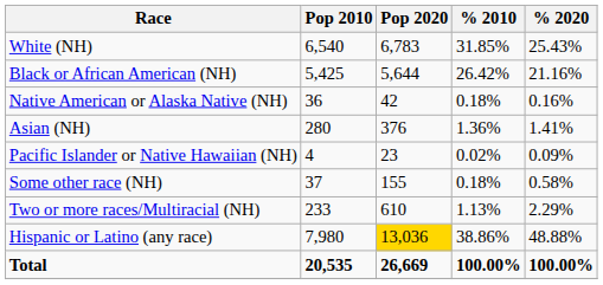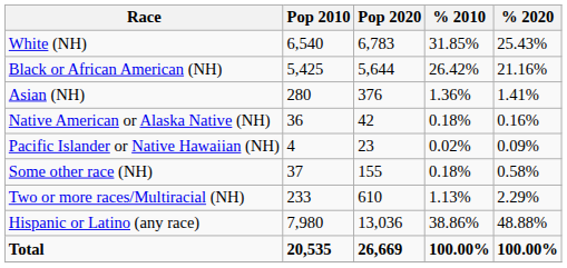 <table class="wikitable">
 <tr>
 <th>Race</th>
 <th>Pop 2010</th>
 <th>Pop 2020</th>
 <th>% 2010</th>
 <th>% 2020</th>
 </tr>
 <tr>
 <td><a href='#'>White</a> (NH)</td>
 <td>6,540</td>
 <td>6,783</td>
 <td>31.85%</td>
 <td>25.43%</td>
 </tr>
 <tr>
 <td><a href='#'>Black or African American</a> (NH)</td>
 <td>5,425</td>
 <td>5,644</td>
 <td>26.42%</td>
 <td>21.16%</td>
 </tr>
 <tr>
+<td><a href='#'>Asian</a> (NH)</td>
+<td>280</td>
+<td>376</td>
+<td>1.36%</td>
+<td>1.41%</td>
+</tr>
+<tr>
 <td><a href='#'>Native American</a> or <a href='#'>Alaska Native</a> (NH)</td>
 <td>36</td>
 <td>42</td>
 <td>0.18%</td>
 <td>0.16%</td>
-</tr>
-<tr>
-<td><a href='#'>Asian</a> (NH)</td>
-<td>280</td>
-<td>376</td>
-<td>1.36%</td>
-<td>1.41%</td>
 </tr>
 <tr>
 <td><a href='#'>Pacific Islander</a> or <a href='#'>Native Hawaiian</a> (NH)</td>
 <td>4</td>
 <td>23</td>
 <td>0.02%</td>
 <td>0.09%</td>
 </tr>
 <tr>
 <td><a href='#'>Some other race</a> (NH)</td>
 <td>37</td>
 <td>155</td>
 <td>0.18%</td>
 <td>0.58%</td>
 </tr>
 <tr>
 <td><a href='#'>Two or more races/Multiracial</a> (NH)</td>
 <td>233</td>
 <td>610</td>
 <td>1.13%</td>
 <td>2.29%</td>
 </tr>
 <tr>
 <td><a href='#'>Hispanic or Latino</a> (any race)</td>
 <td>7,980</td>
-<td style="background: gold;">13,036</td>
+<td>13,036</td>
 <td>38.86%</td>
 <td>48.88%</td>
 </tr>
 <tr>
 <td><strong>Total</strong></td>
 <td><strong>20,535</strong></td>
 <td><strong>26,669</strong></td>
 <td><strong>100.00%</strong></td>
 <td><strong>100.00%</strong></td>
 </tr>
 <tr>
 </tr>
 </table>
